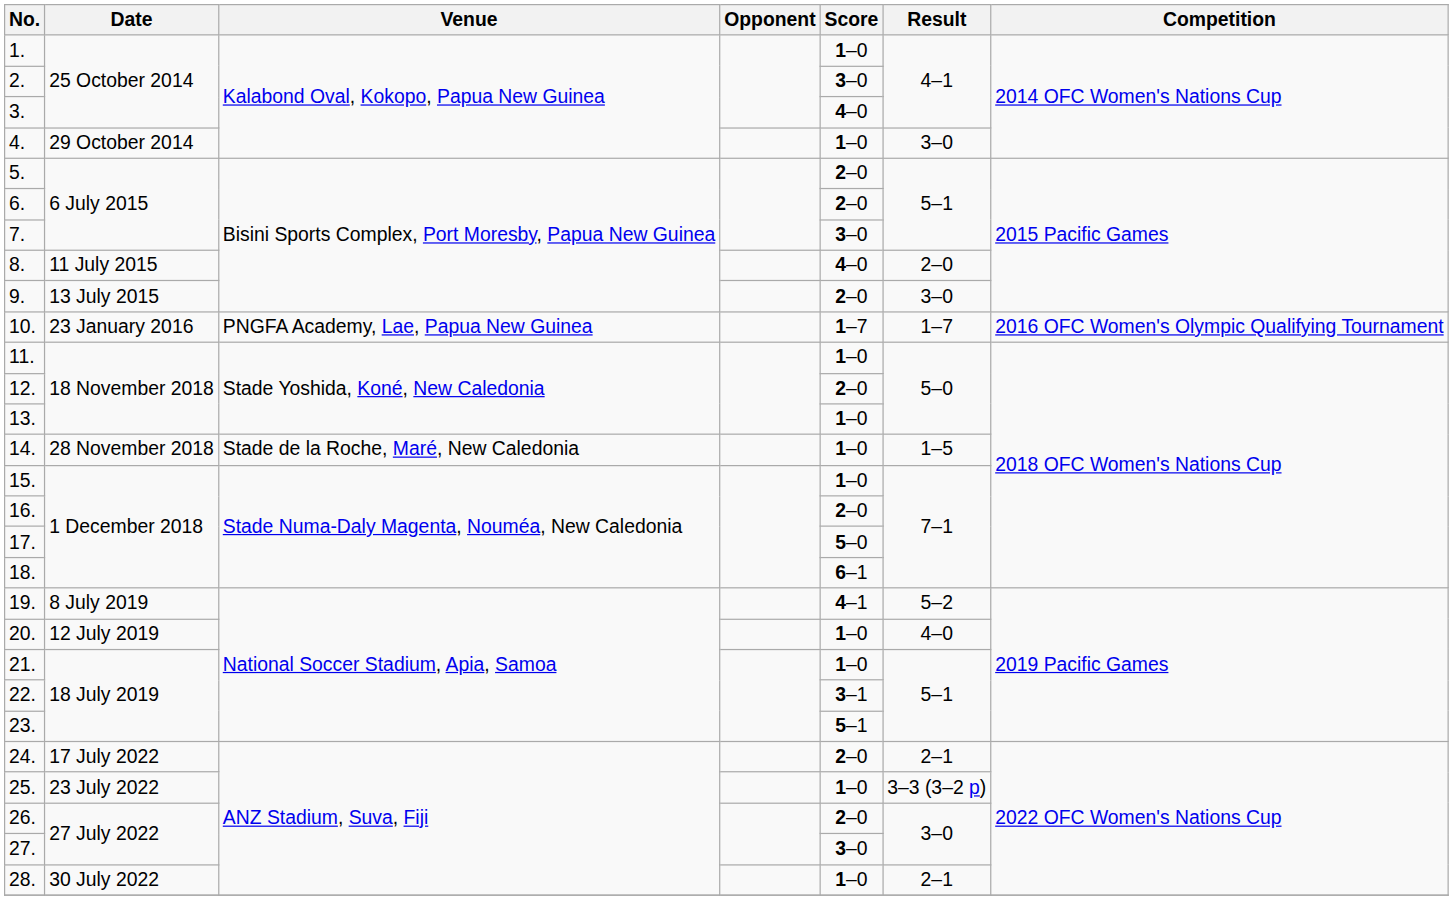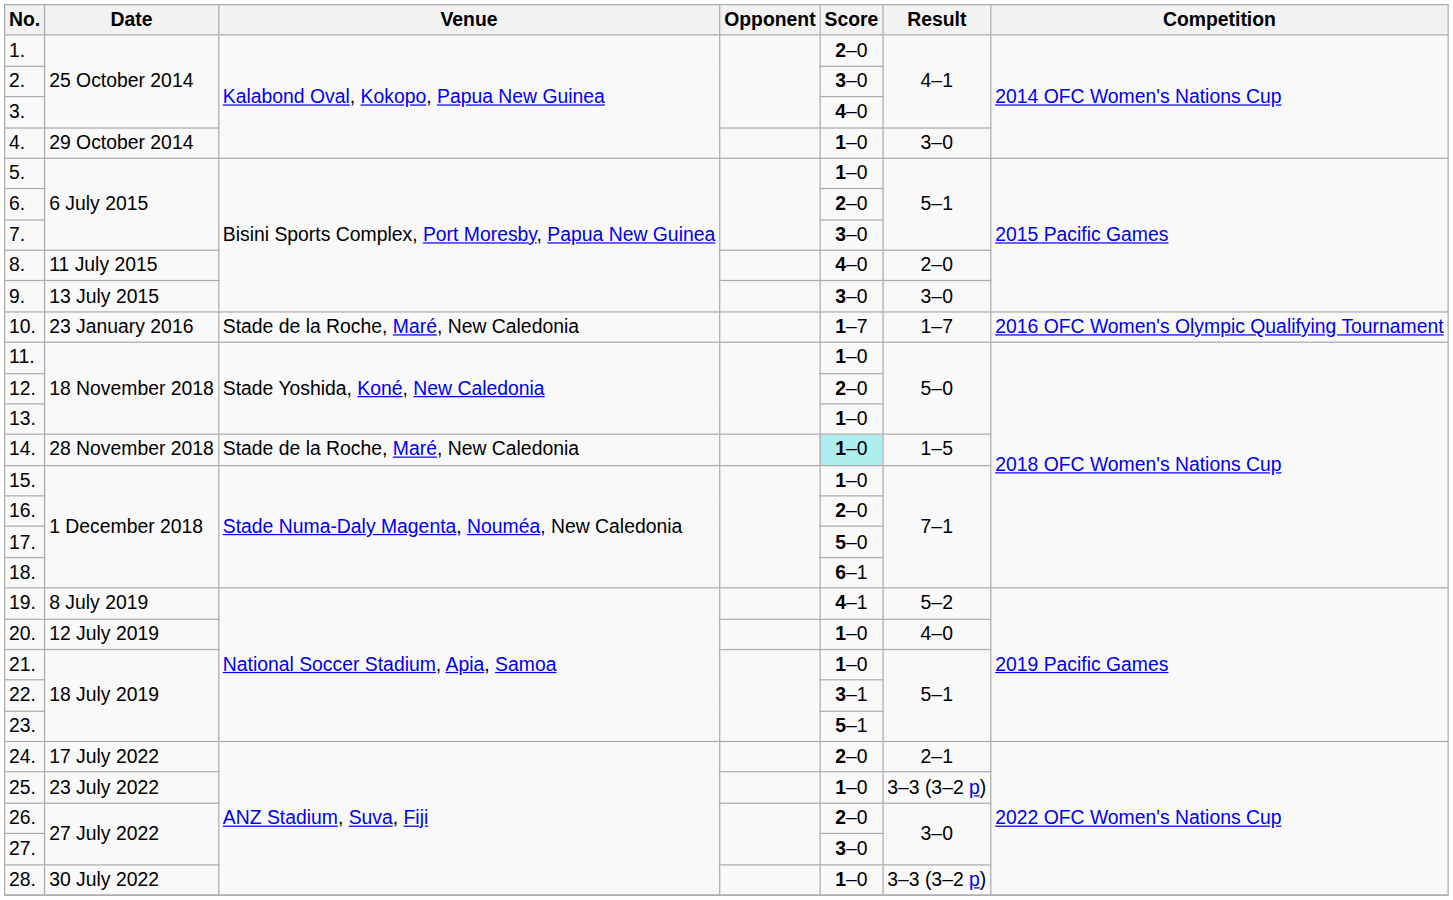 <table class="wikitable">
 <tr>
 <th>No.</th>
 <th>Date</th>
 <th>Venue</th>
 <th>Opponent</th>
 <th>Score</th>
 <th>Result</th>
 <th>Competition</th>
 </tr>
 <tr>
 <td>1.</td>
 <td rowspan=3>25 October 2014</td>
 <td rowspan=4><a href='#'>Kalabond Oval</a>, <a href='#'>Kokopo</a>, <a href='#'>Papua New Guinea</a></td>
 <td rowspan=3></td>
-<td align=center><strong>1</strong>–0</td>
+<td align=center><strong>2</strong>–0</td>
 <td rowspan=3 align=center>4–1</td>
 <td rowspan=4><a href='#'>2014 OFC Women's Nations Cup</a></td>
 </tr>
 <tr>
 <td>2.</td>
 <td align=center><strong>3</strong>–0</td>
 </tr>
 <tr>
 <td>3.</td>
 <td align=center><strong>4</strong>–0</td>
 </tr>
 <tr>
 <td>4.</td>
 <td>29 October 2014</td>
 <td></td>
 <td align=center><strong>1</strong>–0</td>
 <td align=center>3–0</td>
 </tr>
 <tr>
 <td>5.</td>
 <td rowspan=3>6 July 2015</td>
 <td rowspan=5>Bisini Sports Complex, <a href='#'>Port Moresby</a>, <a href='#'>Papua New Guinea</a></td>
 <td rowspan=3></td>
-<td align=center><strong>2</strong>–0</td>
+<td align=center><strong>1</strong>–0</td>
 <td rowspan=3 align=center>5–1</td>
 <td rowspan=5><a href='#'>2015 Pacific Games</a></td>
 </tr>
 <tr>
 <td>6.</td>
 <td align=center><strong>2</strong>–0</td>
 </tr>
 <tr>
 <td>7.</td>
 <td align=center><strong>3</strong>–0</td>
 </tr>
 <tr>
 <td>8.</td>
 <td>11 July 2015</td>
 <td></td>
 <td align=center><strong>4</strong>–0</td>
 <td align=center>2–0</td>
 </tr>
 <tr>
 <td>9.</td>
 <td>13 July 2015</td>
 <td></td>
-<td align=center><strong>2</strong>–0</td>
+<td align=center><strong>3</strong>–0</td>
 <td align=center>3–0</td>
 </tr>
 <tr>
 <td>10.</td>
 <td>23 January 2016</td>
-<td>PNGFA Academy, <a href='#'>Lae</a>, <a href='#'>Papua New Guinea</a></td>
+<td>Stade de la Roche, <a href='#'>Maré</a>, New Caledonia</td>
 <td></td>
 <td align=center><strong>1</strong>–7</td>
 <td align=center>1–7</td>
 <td><a href='#'>2016 OFC Women's Olympic Qualifying Tournament</a></td>
 </tr>
 <tr>
 <td>11.</td>
 <td rowspan=3>18 November 2018</td>
 <td rowspan=3>Stade Yoshida, <a href='#'>Koné</a>, <a href='#'>New Caledonia</a></td>
 <td rowspan=3></td>
 <td align=center><strong>1</strong>–0</td>
 <td rowspan=3 align=center>5–0</td>
 <td rowspan=8><a href='#'>2018 OFC Women's Nations Cup</a></td>
 </tr>
 <tr>
 <td>12.</td>
 <td align=center><strong>2</strong>–0</td>
 </tr>
 <tr>
 <td>13.</td>
 <td align=center><strong>1</strong>–0</td>
 </tr>
 <tr>
 <td>14.</td>
 <td>28 November 2018</td>
 <td>Stade de la Roche, <a href='#'>Maré</a>, New Caledonia</td>
 <td></td>
-<td align=center><strong>1</strong>–0</td>
+<td align=center style="background: paleturquoise;"><strong>1</strong>–0</td>
 <td align=center>1–5</td>
 </tr>
 <tr>
 <td>15.</td>
 <td rowspan=4>1 December 2018</td>
 <td rowspan=4><a href='#'>Stade Numa-Daly Magenta</a>, <a href='#'>Nouméa</a>, New Caledonia</td>
 <td rowspan=4></td>
 <td align=center><strong>1</strong>–0</td>
 <td rowspan=4 align=center>7–1</td>
 </tr>
 <tr>
 <td>16.</td>
 <td align=center><strong>2</strong>–0</td>
 </tr>
 <tr>
 <td>17.</td>
 <td align=center><strong>5</strong>–0</td>
 </tr>
 <tr>
 <td>18.</td>
 <td align=center><strong>6</strong>–1</td>
 </tr>
 <tr>
 <td>19.</td>
 <td>8 July 2019</td>
 <td rowspan=5><a href='#'>National Soccer Stadium</a>, <a href='#'>Apia</a>, <a href='#'>Samoa</a></td>
 <td></td>
 <td align=center><strong>4</strong>–1</td>
 <td align=center>5–2</td>
 <td rowspan=5><a href='#'>2019 Pacific Games</a></td>
 </tr>
 <tr>
 <td>20.</td>
 <td>12 July 2019</td>
 <td></td>
 <td align=center><strong>1</strong>–0</td>
 <td align=center>4–0</td>
 </tr>
 <tr>
 <td>21.</td>
 <td rowspan=3>18 July 2019</td>
 <td rowspan=3></td>
 <td align=center><strong>1</strong>–0</td>
 <td rowspan=3 align=center>5–1</td>
 </tr>
 <tr>
 <td>22.</td>
 <td align=center><strong>3</strong>–1</td>
 </tr>
 <tr>
 <td>23.</td>
 <td align=center><strong>5</strong>–1</td>
 </tr>
 <tr>
 <td>24.</td>
 <td>17 July 2022</td>
 <td rowspan=5><a href='#'>ANZ Stadium</a>, <a href='#'>Suva</a>, <a href='#'>Fiji</a></td>
 <td></td>
 <td align=center><strong>2</strong>–0</td>
 <td align=center>2–1</td>
 <td rowspan=5><a href='#'>2022 OFC Women's Nations Cup</a></td>
 </tr>
 <tr>
 <td>25.</td>
 <td>23 July 2022</td>
 <td></td>
 <td align=center><strong>1</strong>–0</td>
 <td align=center>3–3  (3–2 <a href='#'>p</a>)</td>
 </tr>
 <tr>
 <td>26.</td>
 <td rowspan=2>27 July 2022</td>
 <td rowspan=2></td>
 <td align=center><strong>2</strong>–0</td>
 <td rowspan=2 align=center>3–0</td>
 </tr>
 <tr>
 <td>27.</td>
 <td align=center><strong>3</strong>–0</td>
 </tr>
 <tr>
 <td>28.</td>
 <td>30 July 2022</td>
 <td></td>
 <td align=center><strong>1</strong>–0</td>
-<td align=center>2–1</td>
+<td align=center>3–3  (3–2 <a href='#'>p</a>)</td>
 </tr>
 <tr>
 </tr>
 </table>
